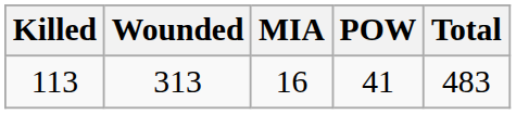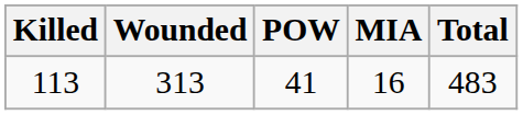 <table class="wikitable" style="text-align:center">
 <tr>
 <th>Killed</th>
 <th>Wounded</th>
+<th>POW</th>
 <th>MIA</th>
-<th>POW</th>
 <th>Total</th>
 </tr>
 <tr>
 <td>113</td>
 <td>313</td>
+<td>41</td>
 <td>16</td>
-<td>41</td>
 <td>483</td>
 </tr>
 </table>
